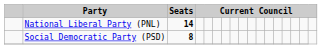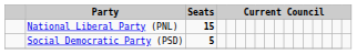 <table class="wikitable">
 <tr>
 <th style="background:#ccc">   </th>
 <th style="background:#ccc">Party</th>
 <th style="background:#ccc">Seats</th>
 <th style="background:#ccc" colspan="14">Current Council</th>
 </tr>
 <tr>
 <td>  </td>
 <td><a href='#'>National Liberal Party</a> (PNL)</td>
-<td style="text-align: right"><strong>14</strong></td>
+<td style="text-align: right"><strong>15</strong></td>
 <td>  </td>
 <td>  </td>
 <td>  </td>
 <td>  </td>
 <td>  </td>
 <td>  </td>
 <td>  </td>
 <td>  </td>
 <td>  </td>
 <td>  </td>
 <td>  </td>
 <td>  </td>
 <td>  </td>
 <td>  </td>
 </tr>
 <tr>
 <td>  </td>
 <td><a href='#'>Social Democratic Party</a> (PSD)</td>
-<td style="text-align: right"><strong>8</strong></td>
+<td style="text-align: right"><strong>5</strong></td>
 <td>  </td>
 <td>  </td>
 <td>  </td>
 <td>  </td>
 <td>  </td>
 <td> </td>
 <td> </td>
 <td> </td>
 <td> </td>
 <td> </td>
 <td> </td>
 <td> </td>
 <td> </td>
 </tr>
 <tr>
 </tr>
 </table>
